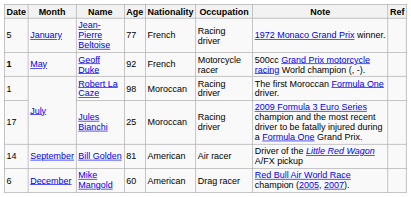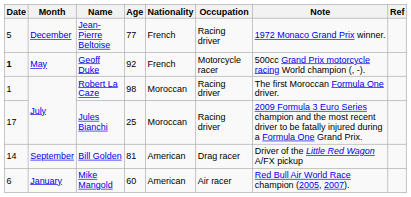 <table class="wikitable" style="font-size:85%;">
 <tr>
 <th>Date</th>
 <th>Month</th>
 <th>Name</th>
 <th>Age</th>
 <th>Nationality</th>
 <th>Occupation</th>
 <th>Note</th>
 <th>Ref</th>
 </tr>
 <tr>
 <td>5</td>
-<td><a href='#'>January</a></td>
+<td><a href='#'>December</a></td>
 <td><a href='#'>Jean-Pierre Beltoise</a></td>
 <td>77</td>
 <td>French</td>
 <td>Racing driver</td>
 <td><a href='#'>1972 Monaco Grand Prix</a> winner.</td>
 <td></td>
 </tr>
 <tr>
 <td><strong>1</strong></td>
 <td><a href='#'>May</a></td>
 <td><a href='#'>Geoff Duke</a></td>
 <td>92</td>
 <td>French</td>
 <td>Motorcycle racer</td>
 <td>500cc <a href='#'>Grand Prix motorcycle racing</a> World champion (, -).</td>
 <td></td>
 </tr>
 <tr>
 <td>1</td>
 <td rowspan=2><a href='#'>July</a></td>
 <td><a href='#'>Robert La Caze</a></td>
 <td>98</td>
 <td>Moroccan</td>
 <td>Racing driver</td>
 <td>The first Moroccan <a href='#'>Formula One</a> driver.</td>
 <td></td>
 </tr>
 <tr>
 <td>17</td>
 <td><a href='#'>Jules Bianchi</a></td>
 <td>25</td>
 <td>Moroccan</td>
 <td>Racing driver</td>
 <td><a href='#'>2009 Formula 3 Euro Series</a> champion and the most recent driver to be fatally injured during a <a href='#'>Formula One</a> Grand Prix.</td>
 <td></td>
 </tr>
 <tr>
 <td>14</td>
 <td><a href='#'>September</a></td>
 <td><a href='#'>Bill Golden</a></td>
 <td>81</td>
 <td>American</td>
-<td>Air racer</td>
+<td>Drag racer</td>
 <td>Driver of the <a href='#'><em>Little Red Wagon</em></a> A/FX pickup</td>
 <td></td>
 </tr>
 <tr>
 <td>6</td>
-<td><a href='#'>December</a></td>
+<td><a href='#'>January</a></td>
 <td><a href='#'>Mike Mangold</a></td>
 <td>60</td>
 <td>American</td>
-<td>Drag racer</td>
+<td>Air racer</td>
 <td><a href='#'>Red Bull Air World Race</a> champion (<a href='#'>2005</a>, <a href='#'>2007</a>).</td>
 <td></td>
 </tr>
 </table>
